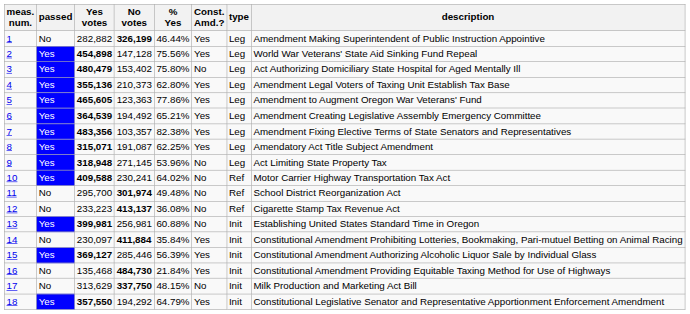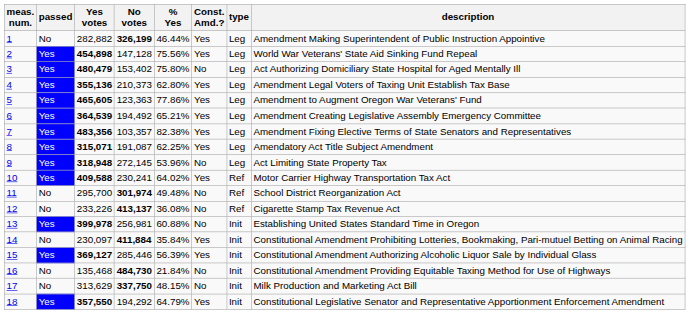 <table class="wikitable sortable">
 <tr>
 <th>meas.<br>num.</th>
 <th>passed</th>
 <th>Yes<br>votes</th>
 <th>No<br>votes</th>
 <th>%<br>Yes</th>
 <th>Const.<br>Amd.?</th>
 <th>type</th>
 <th>description</th>
 </tr>
 <tr>
 <td><a href='#'>1</a></td>
 <td>No</td>
 <td>282,882</td>
 <td><strong>326,199</strong></td>
 <td>46.44%</td>
 <td>Yes</td>
 <td>Leg</td>
 <td>Amendment Making Superintendent of Public Instruction Appointive</td>
 </tr>
 <tr>
 <td><a href='#'>2</a></td>
 <td style="background:blue;color:white">Yes</td>
 <td><strong>454,898</strong></td>
 <td>147,128</td>
 <td>75.56%</td>
 <td>Yes</td>
 <td>Leg</td>
 <td>World War Veterans' State Aid Sinking Fund Repeal</td>
 </tr>
 <tr>
 <td><a href='#'>3</a></td>
 <td style="background:blue;color:white">Yes</td>
 <td><strong>480,479</strong></td>
 <td>153,402</td>
 <td>75.80%</td>
 <td>No</td>
 <td>Leg</td>
 <td>Act Authorizing Domiciliary State Hospital for Aged Mentally Ill</td>
 </tr>
 <tr>
 <td><a href='#'>4</a></td>
 <td style="background:blue;color:white">Yes</td>
 <td><strong>355,136</strong></td>
 <td>210,373</td>
 <td>62.80%</td>
 <td>Yes</td>
 <td>Leg</td>
 <td>Amendment Legal Voters of Taxing Unit Establish Tax Base</td>
 </tr>
 <tr>
 <td><a href='#'>5</a></td>
 <td style="background:blue;color:white">Yes</td>
 <td><strong>465,605</strong></td>
 <td>123,363</td>
 <td>77.86%</td>
 <td>Yes</td>
 <td>Leg</td>
 <td>Amendment to Augment Oregon War Veterans' Fund</td>
 </tr>
 <tr>
 <td><a href='#'>6</a></td>
 <td style="background:blue;color:white">Yes</td>
 <td><strong>364,539</strong></td>
 <td>194,492</td>
 <td>65.21%</td>
 <td>Yes</td>
 <td>Leg</td>
 <td>Amendment Creating Legislative Assembly Emergency Committee</td>
 </tr>
 <tr>
 <td><a href='#'>7</a></td>
 <td style="background:blue;color:white">Yes</td>
 <td><strong>483,356</strong></td>
 <td>103,357</td>
 <td>82.38%</td>
 <td>Yes</td>
 <td>Leg</td>
 <td>Amendment Fixing Elective Terms of State Senators and Representatives</td>
 </tr>
 <tr>
 <td><a href='#'>8</a></td>
 <td style="background:blue;color:white">Yes</td>
 <td><strong>315,071</strong></td>
 <td>191,087</td>
 <td>62.25%</td>
 <td>Yes</td>
 <td>Leg</td>
 <td>Amendatory Act Title Subject Amendment</td>
 </tr>
 <tr>
 <td><a href='#'>9</a></td>
 <td style="background:blue;color:white">Yes</td>
 <td><strong>318,948</strong></td>
-<td>271,145</td>
+<td>272,145</td>
 <td>53.96%</td>
 <td>No</td>
 <td>Leg</td>
 <td>Act Limiting State Property Tax</td>
 </tr>
 <tr>
 <td><a href='#'>10</a></td>
 <td style="background:blue;color:white">Yes</td>
 <td><strong>409,588</strong></td>
 <td>230,241</td>
 <td>64.02%</td>
-<td>No</td>
+<td>Yes</td>
 <td>Ref</td>
 <td>Motor Carrier Highway Transportation Tax Act</td>
 </tr>
 <tr>
 <td><a href='#'>11</a></td>
 <td>No</td>
 <td>295,700</td>
 <td><strong>301,974</strong></td>
 <td>49.48%</td>
 <td>No</td>
 <td>Ref</td>
 <td>School District Reorganization Act</td>
 </tr>
 <tr>
 <td><a href='#'>12</a></td>
 <td>No</td>
-<td>233,223</td>
+<td>233,226</td>
 <td><strong>413,137</strong></td>
 <td>36.08%</td>
 <td>No</td>
 <td>Ref</td>
 <td>Cigarette Stamp Tax Revenue Act</td>
 </tr>
 <tr>
 <td><a href='#'>13</a></td>
 <td style="background:blue;color:white">Yes</td>
-<td><strong>399,981</strong></td>
+<td><strong>399,978</strong></td>
 <td>256,981</td>
 <td>60.88%</td>
 <td>No</td>
 <td>Init</td>
 <td>Establishing United States Standard Time in Oregon</td>
 </tr>
 <tr>
 <td><a href='#'>14</a></td>
 <td>No</td>
 <td>230,097</td>
 <td><strong>411,884</strong></td>
 <td>35.84%</td>
 <td>Yes</td>
 <td>Init</td>
 <td>Constitutional Amendment Prohibiting Lotteries, Bookmaking, Pari-mutuel Betting on Animal Racing</td>
 </tr>
 <tr>
 <td><a href='#'>15</a></td>
 <td style="background:blue;color:white">Yes</td>
 <td><strong>369,127</strong></td>
 <td>285,446</td>
 <td>56.39%</td>
 <td>Yes</td>
 <td>Init</td>
 <td>Constitutional Amendment Authorizing Alcoholic Liquor Sale by Individual Glass</td>
 </tr>
 <tr>
 <td><a href='#'>16</a></td>
 <td>No</td>
 <td>135,468</td>
 <td><strong>484,730</strong></td>
 <td>21.84%</td>
-<td>Yes</td>
+<td>No</td>
 <td>Init</td>
 <td>Constitutional Amendment Providing Equitable Taxing Method for Use of Highways</td>
 </tr>
 <tr>
 <td><a href='#'>17</a></td>
 <td>No</td>
 <td>313,629</td>
 <td><strong>337,750</strong></td>
 <td>48.15%</td>
 <td>No</td>
 <td>Init</td>
 <td>Milk Production and Marketing Act Bill</td>
 </tr>
 <tr>
 <td><a href='#'>18</a></td>
 <td style="background:blue;color:white">Yes</td>
 <td><strong>357,550</strong></td>
 <td>194,292</td>
 <td>64.79%</td>
 <td>Yes</td>
 <td>Init</td>
 <td>Constitutional Legislative Senator and Representative Apportionment Enforcement Amendment</td>
 </tr>
 </table>
